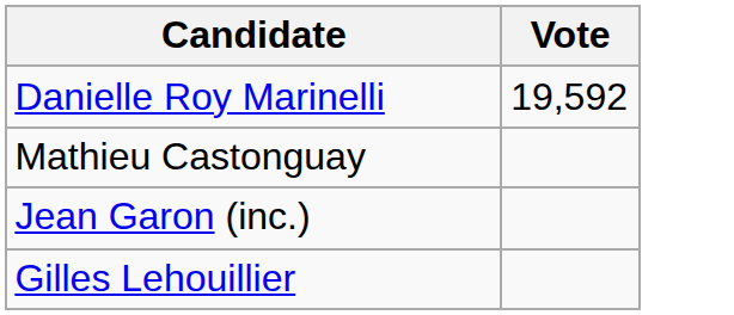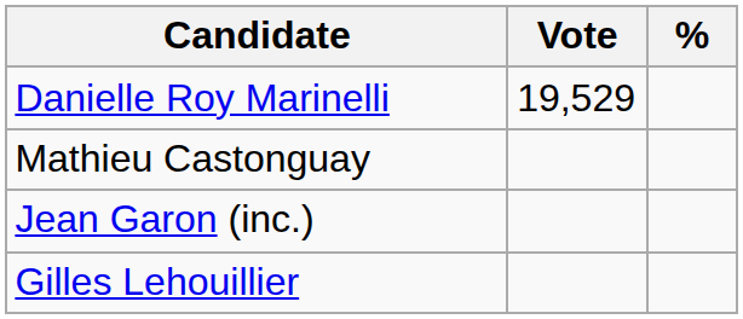 <table class="wikitable">
 <tr>
 <th bgcolor="#DDDDFF" width="200px">Candidate</th>
 <th bgcolor="#DDDDFF" width="50px">Vote</th>
+<th bgcolor="#DDDDFF" width="30px">%</th>
 </tr>
 <tr>
 <td><a href='#'>Danielle Roy Marinelli</a></td>
-<td>19,592</td>
+<td>19,529</td>
+<td></td>
 </tr>
 <tr>
 <td>Mathieu Castonguay</td>
+<td></td>
 <td></td>
 </tr>
 <tr>
 <td><a href='#'>Jean Garon</a> (inc.)</td>
 <td></td>
+<td></td>
 </tr>
 <tr>
 <td><a href='#'>Gilles Lehouillier</a></td>
 <td></td>
+<td></td>
 </tr>
 </table>
